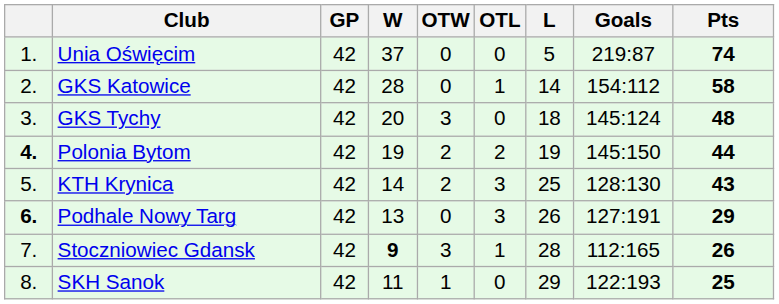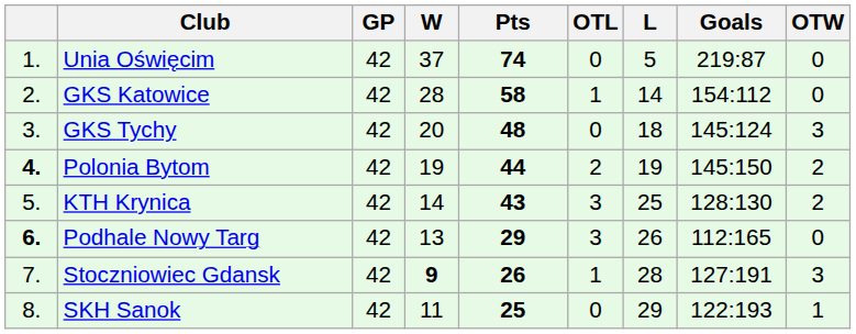 <table class="wikitable">
 <tr>
 <th width="30"></th>
 <th width="200">Club</th>
 <th width="30">GP</th>
 <th width="30">W</th>
-<th width="30">OTW</th>
+<th width="70">Pts</th>
 <th width="30">OTL</th>
 <th width="30">L</th>
 <th width="70">Goals</th>
-<th width="70">Pts</th>
+<th width="30">OTW</th>
 </tr>
 <tr bgcolor="#e6fae6" align="center">
 <td>1.</td>
 <td align="left"><a href='#'>Unia Oświęcim</a></td>
 <td>42</td>
 <td>37</td>
-<td>0</td>
+<td><strong>74</strong></td>
 <td>0</td>
 <td>5</td>
 <td>219:87</td>
-<td><strong>74</strong></td>
+<td>0</td>
 </tr>
 <tr bgcolor="#e6fae6" align="center">
 <td>2.</td>
 <td align="left"><a href='#'>GKS Katowice</a></td>
 <td>42</td>
 <td>28</td>
-<td>0</td>
+<td><strong>58</strong></td>
 <td>1</td>
 <td>14</td>
 <td>154:112</td>
-<td><strong>58</strong></td>
+<td>0</td>
 </tr>
 <tr bgcolor="#e6fae6" align="center">
 <td>3.</td>
 <td align="left"><a href='#'>GKS Tychy</a></td>
 <td>42</td>
 <td>20</td>
-<td>3</td>
+<td><strong>48</strong></td>
 <td>0</td>
 <td>18</td>
 <td>145:124</td>
-<td><strong>48</strong></td>
+<td>3</td>
 </tr>
 <tr bgcolor="#e6fae6" align="center">
 <td><strong>4.</strong></td>
 <td align="left"><a href='#'>Polonia Bytom</a></td>
 <td>42</td>
 <td>19</td>
-<td>2</td>
+<td><strong>44</strong></td>
 <td>2</td>
 <td>19</td>
 <td>145:150</td>
-<td><strong>44</strong></td>
+<td>2</td>
 </tr>
 <tr bgcolor="#e6fae6" align="center">
 <td>5.</td>
 <td align="left"><a href='#'>KTH Krynica</a></td>
 <td>42</td>
 <td>14</td>
-<td>2</td>
+<td><strong>43</strong></td>
 <td>3</td>
 <td>25</td>
 <td>128:130</td>
-<td><strong>43</strong></td>
+<td>2</td>
 </tr>
 <tr bgcolor="#e6fae6" align="center">
 <td><strong>6.</strong></td>
 <td align="left"><a href='#'>Podhale Nowy Targ</a></td>
 <td>42</td>
 <td>13</td>
-<td>0</td>
+<td><strong>29</strong></td>
 <td>3</td>
 <td>26</td>
-<td>127:191</td>
-<td><strong>29</strong></td>
+<td>112:165</td>
+<td>0</td>
 </tr>
 <tr bgcolor="#e6fae6" align="center">
 <td>7.</td>
 <td align="left"><a href='#'>Stoczniowiec Gdansk</a></td>
 <td>42</td>
 <td><strong>9</strong></td>
-<td>3</td>
+<td><strong>26</strong></td>
 <td>1</td>
 <td>28</td>
-<td>112:165</td>
-<td><strong>26</strong></td>
+<td>127:191</td>
+<td>3</td>
 </tr>
 <tr bgcolor="#e6fae6" align="center">
 <td>8.</td>
 <td align="left"><a href='#'>SKH Sanok</a></td>
 <td>42</td>
 <td>11</td>
-<td>1</td>
+<td><strong>25</strong></td>
 <td>0</td>
 <td>29</td>
 <td>122:193</td>
-<td><strong>25</strong></td>
+<td>1</td>
 </tr>
 </table>
